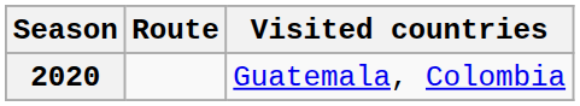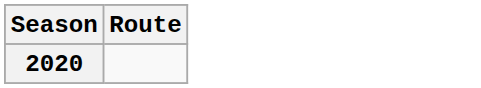 <table class="wikitable">
 <tr>
 <th>Season</th>
 <th>Route</th>
-<th>Visited countries</th>
 </tr>
 <tr>
 <th>2020</th>
 <td></td>
-<td><a href='#'>Guatemala</a>, <a href='#'>Colombia</a></td>
 </tr>
 </table>
